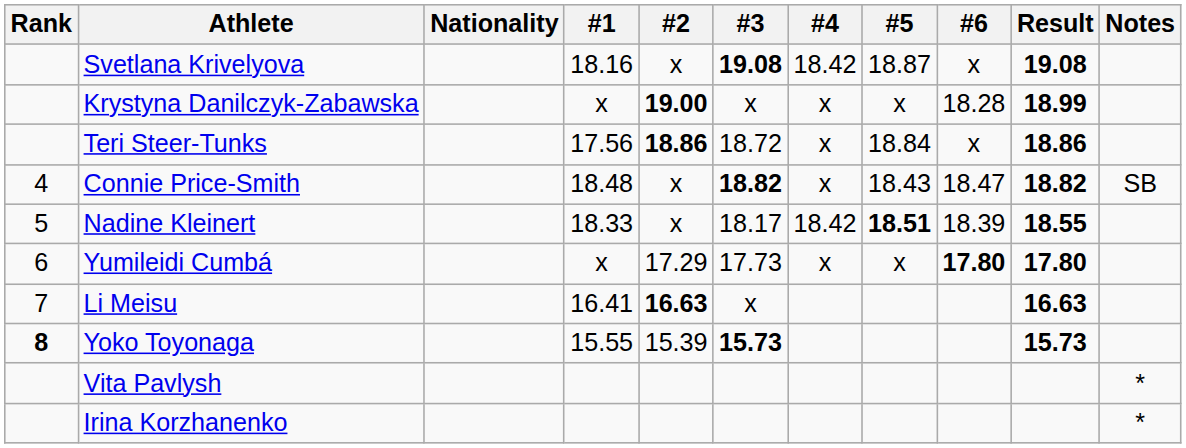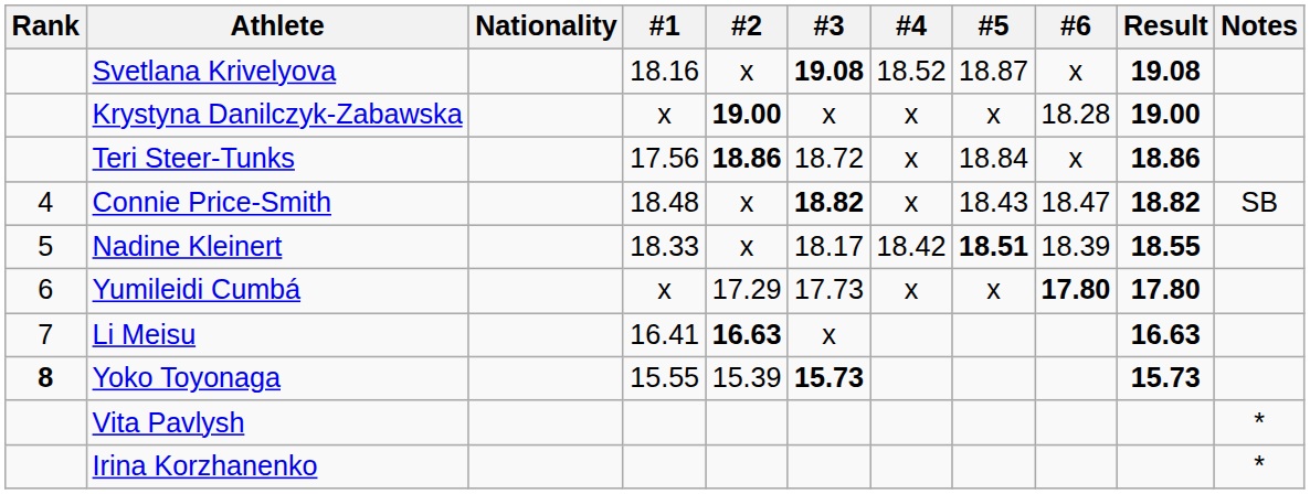 <table class="wikitable sortable" style="text-align:center">
 <tr>
 <th>Rank</th>
 <th>Athlete</th>
 <th>Nationality</th>
 <th>#1</th>
 <th>#2</th>
 <th>#3</th>
 <th>#4</th>
 <th>#5</th>
 <th>#6</th>
 <th>Result</th>
 <th>Notes</th>
 </tr>
 <tr>
 <td></td>
 <td align="left"><a href='#'>Svetlana Krivelyova</a></td>
 <td align=left></td>
 <td>18.16</td>
 <td>x</td>
 <td><strong>19.08</strong></td>
-<td>18.42</td>
+<td>18.52</td>
 <td>18.87</td>
 <td>x</td>
 <td><strong>19.08</strong></td>
 <td></td>
 </tr>
 <tr>
 <td></td>
 <td align="left"><a href='#'>Krystyna Danilczyk-Zabawska</a></td>
 <td align=left></td>
 <td>x</td>
 <td><strong>19.00</strong></td>
 <td>x</td>
 <td>x</td>
 <td>x</td>
 <td>18.28</td>
-<td><strong>18.99</strong></td>
+<td><strong>19.00</strong></td>
 <td></td>
 </tr>
 <tr>
 <td></td>
 <td align="left"><a href='#'>Teri Steer-Tunks</a></td>
 <td align=left></td>
 <td>17.56</td>
 <td><strong>18.86</strong></td>
 <td>18.72</td>
 <td>x</td>
 <td>18.84</td>
 <td>x</td>
 <td><strong>18.86</strong></td>
 <td></td>
 </tr>
 <tr>
 <td>4</td>
 <td align="left"><a href='#'>Connie Price-Smith</a></td>
 <td align=left></td>
 <td>18.48</td>
 <td>x</td>
 <td><strong>18.82</strong></td>
 <td>x</td>
 <td>18.43</td>
 <td>18.47</td>
 <td><strong>18.82</strong></td>
 <td>SB</td>
 </tr>
 <tr>
 <td>5</td>
 <td align="left"><a href='#'>Nadine Kleinert</a></td>
 <td align=left></td>
 <td>18.33</td>
 <td>x</td>
 <td>18.17</td>
 <td>18.42</td>
 <td><strong>18.51</strong></td>
 <td>18.39</td>
 <td><strong>18.55</strong></td>
 <td></td>
 </tr>
 <tr>
 <td>6</td>
 <td align="left"><a href='#'>Yumileidi Cumbá</a></td>
 <td align=left></td>
 <td>x</td>
 <td>17.29</td>
 <td>17.73</td>
 <td>x</td>
 <td>x</td>
 <td><strong>17.80</strong></td>
 <td><strong>17.80</strong></td>
 <td></td>
 </tr>
 <tr>
 <td>7</td>
 <td align="left"><a href='#'>Li Meisu</a></td>
 <td align=left></td>
 <td>16.41</td>
 <td><strong>16.63</strong></td>
 <td>x</td>
 <td></td>
 <td></td>
 <td></td>
 <td><strong>16.63</strong></td>
 <td></td>
 </tr>
 <tr>
 <td><strong>8</strong></td>
 <td align="left"><a href='#'>Yoko Toyonaga</a></td>
 <td align=left></td>
 <td>15.55</td>
 <td>15.39</td>
 <td><strong>15.73</strong></td>
 <td></td>
 <td></td>
 <td></td>
 <td><strong>15.73</strong></td>
 <td></td>
 </tr>
 <tr>
 <td></td>
 <td align="left"><a href='#'>Vita Pavlysh</a></td>
 <td align=left></td>
 <td></td>
 <td></td>
 <td></td>
 <td></td>
 <td></td>
 <td></td>
 <td><strong></strong></td>
 <td>*</td>
 </tr>
 <tr>
 <td></td>
 <td align="left"><a href='#'>Irina Korzhanenko</a></td>
 <td align=left></td>
 <td></td>
 <td></td>
 <td></td>
 <td></td>
 <td></td>
 <td></td>
 <td><strong></strong></td>
 <td>*</td>
 </tr>
 </table>
